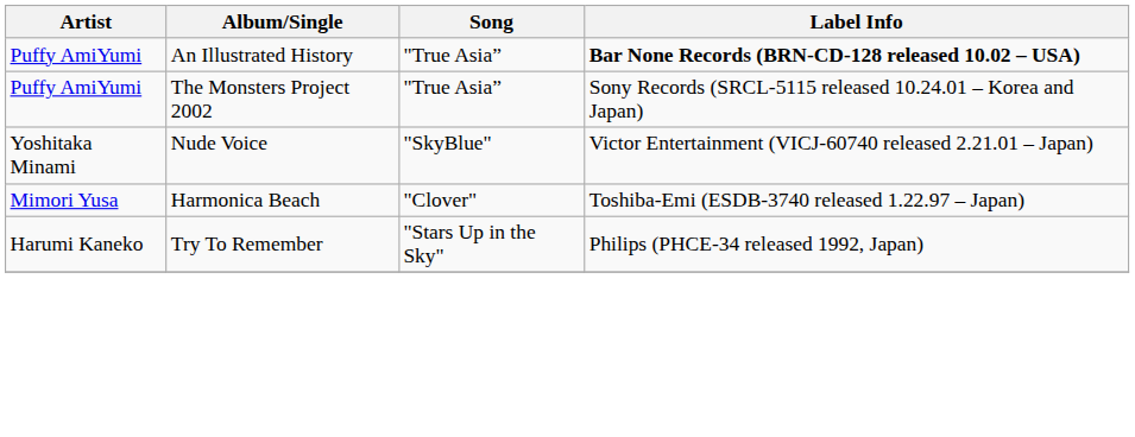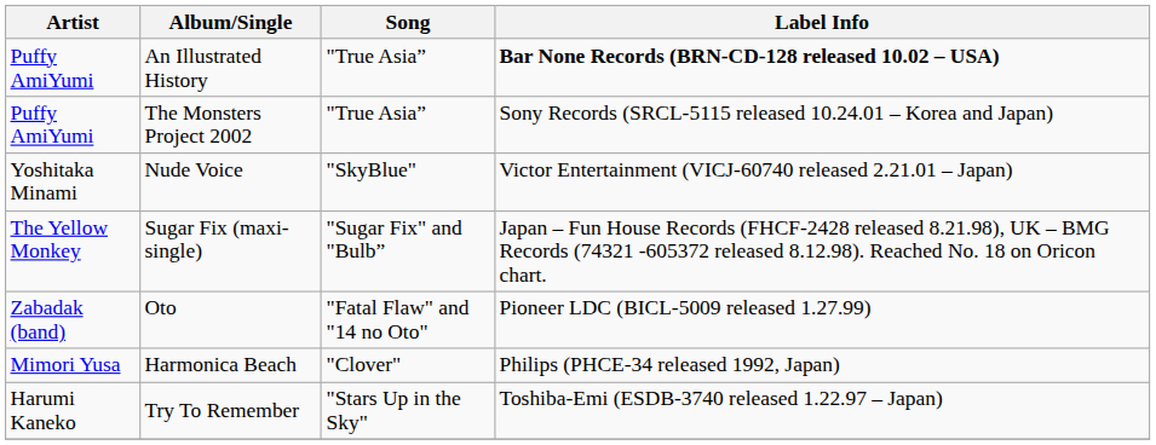 <table class="wikitable">
 <tr>
 <th align="left" valign="top">Artist</th>
 <th align="left" valign="top">Album/Single</th>
 <th align="left" valign="top">Song</th>
 <th align="left" valign="top">Label Info</th>
 </tr>
 <tr>
 <td align="left" valign="top"><a href='#'>Puffy AmiYumi</a></td>
 <td align="left" valign="top">An Illustrated History</td>
 <td align="left" valign="top">"True Asia”</td>
 <td align="left" valign="top"><strong>Bar None Records (BRN-CD-128 released 10.02 – USA)</strong></td>
 </tr>
 <tr>
 <td align="left" valign="top"><a href='#'>Puffy AmiYumi</a></td>
 <td align="left" valign="top">The Monsters Project 2002</td>
 <td align="left" valign="top">"True Asia”</td>
 <td align="left" valign="top">Sony Records (SRCL-5115 released 10.24.01 – Korea and Japan)</td>
 </tr>
 <tr>
 <td align="left" valign="top">Yoshitaka Minami</td>
 <td align="left" valign="top">Nude Voice</td>
 <td align="left" valign="top">"SkyBlue"</td>
 <td align="left" valign="top">Victor Entertainment (VICJ-60740 released 2.21.01 – Japan)</td>
 </tr>
 <tr>
+<td align="left" valign="top"><a href='#'>The Yellow Monkey</a></td>
+<td align="left" valign="top">Sugar Fix (maxi-single)</td>
+<td align="left" valign="top">"Sugar Fix" and "Bulb”</td>
+<td align="left" valign="top">Japan – Fun House Records (FHCF-2428 released 8.21.98), UK – BMG Records (74321 -605372 released 8.12.98). Reached No. 18 on Oricon chart.</td>
+</tr>
+<tr>
+<td align="left" valign="top"><a href='#'>Zabadak (band)</a></td>
+<td align="left" valign="top">Oto</td>
+<td align="left" valign="top">"Fatal Flaw" and "14 no Oto"</td>
+<td align="left" valign="top">Pioneer LDC (BICL-5009 released 1.27.99)</td>
+</tr>
+<tr>
 <td align="left" valign="top"><a href='#'>Mimori Yusa</a></td>
 <td align="left" valign="top">Harmonica Beach</td>
 <td align="left" valign="top">"Clover"</td>
-<td align="left" valign="top">Toshiba-Emi (ESDB-3740 released 1.22.97 – Japan)</td>
+<td>Philips (PHCE-34 released 1992, Japan)</td>
 </tr>
 <tr>
 <td>Harumi Kaneko</td>
 <td>Try To Remember</td>
 <td>"Stars Up in the Sky"</td>
-<td>Philips (PHCE-34 released 1992, Japan)</td>
+<td align="left" valign="top">Toshiba-Emi (ESDB-3740 released 1.22.97 – Japan)</td>
 </tr>
 <tr>
 </tr>
 </table>
